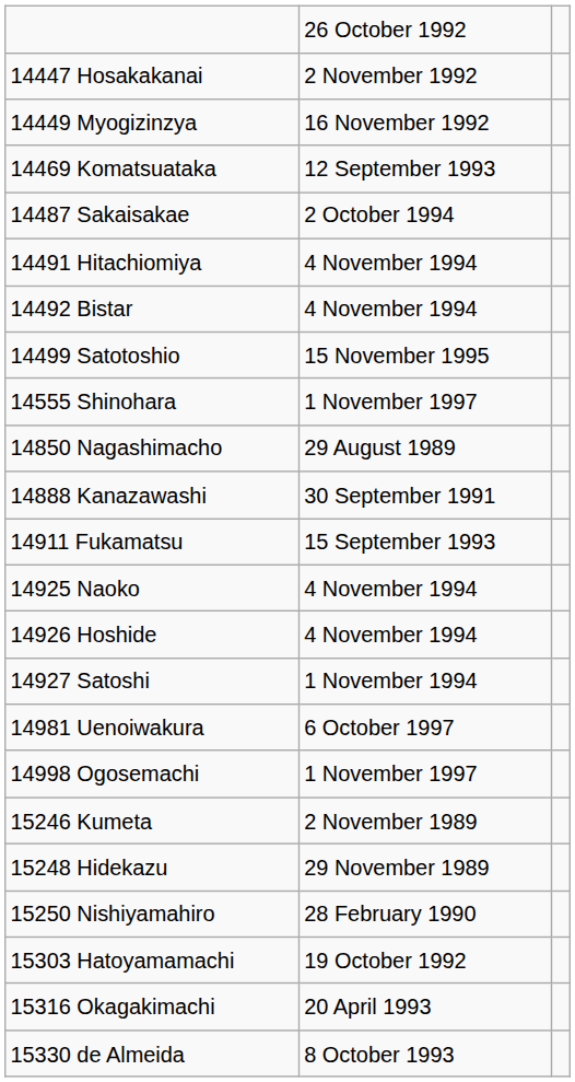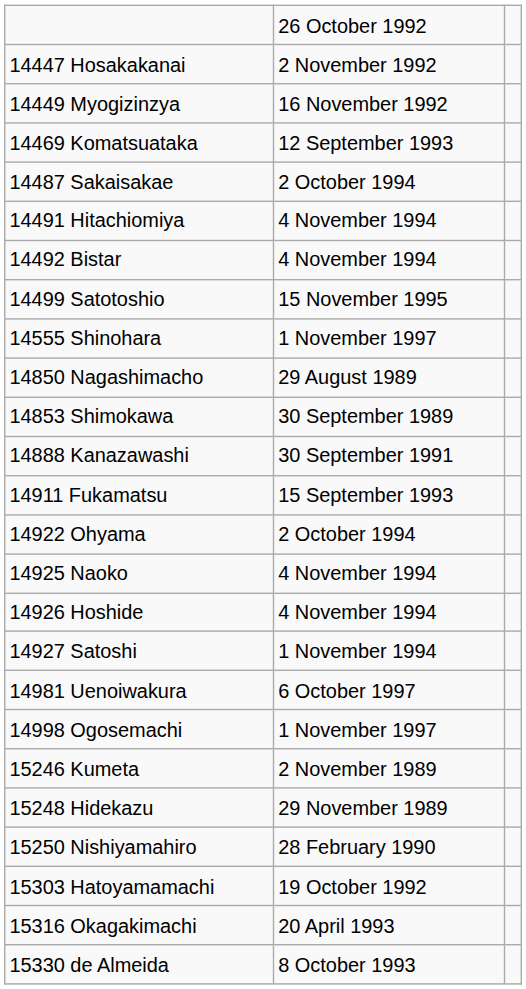 <table class="wikitable" style="font-size: 89%; float: left; width: 26em; margin-right: 1em; height: 700px">
 <tr>
 <td></td>
 <td>26 October 1992</td>
 <td> </td>
 </tr>
 <tr>
 <td>14447 Hosakakanai</td>
 <td>2 November 1992</td>
 <td> </td>
 </tr>
 <tr>
 <td>14449 Myogizinzya</td>
 <td>16 November 1992</td>
 <td> </td>
 </tr>
 <tr>
 <td>14469 Komatsuataka</td>
 <td>12 September 1993</td>
 <td> </td>
 </tr>
 <tr>
 <td>14487 Sakaisakae</td>
 <td>2 October 1994</td>
 <td> </td>
 </tr>
 <tr>
 <td>14491 Hitachiomiya</td>
 <td>4 November 1994</td>
 <td> </td>
 </tr>
 <tr>
 <td>14492 Bistar</td>
 <td>4 November 1994</td>
 <td> </td>
 </tr>
 <tr>
 <td>14499 Satotoshio</td>
 <td>15 November 1995</td>
 <td> </td>
 </tr>
 <tr>
 <td>14555 Shinohara</td>
 <td>1 November 1997</td>
 <td> </td>
 </tr>
 <tr>
 <td>14850 Nagashimacho</td>
 <td>29 August 1989</td>
 <td> </td>
 </tr>
 <tr>
+<td>14853 Shimokawa</td>
+<td>30 September 1989</td>
+<td> </td>
+</tr>
+<tr>
 <td>14888 Kanazawashi</td>
 <td>30 September 1991</td>
 <td> </td>
 </tr>
 <tr>
 <td>14911 Fukamatsu</td>
 <td>15 September 1993</td>
+<td> </td>
+</tr>
+<tr>
+<td>14922 Ohyama</td>
+<td>2 October 1994</td>
 <td> </td>
 </tr>
 <tr>
 <td>14925 Naoko</td>
 <td>4 November 1994</td>
 <td> </td>
 </tr>
 <tr>
 <td>14926 Hoshide</td>
 <td>4 November 1994</td>
 <td> </td>
 </tr>
 <tr>
 <td>14927 Satoshi</td>
 <td>1 November 1994</td>
 <td> </td>
 </tr>
 <tr>
 <td>14981 Uenoiwakura</td>
 <td>6 October 1997</td>
 <td> </td>
 </tr>
 <tr>
 <td>14998 Ogosemachi</td>
 <td>1 November 1997</td>
 <td> </td>
 </tr>
 <tr>
 <td>15246 Kumeta</td>
 <td>2 November 1989</td>
 <td> </td>
 </tr>
 <tr>
 <td>15248 Hidekazu</td>
 <td>29 November 1989</td>
 <td> </td>
 </tr>
 <tr>
 <td>15250 Nishiyamahiro</td>
 <td>28 February 1990</td>
 <td> </td>
 </tr>
 <tr>
 <td>15303 Hatoyamamachi</td>
 <td>19 October 1992</td>
 <td> </td>
 </tr>
 <tr>
 <td>15316 Okagakimachi</td>
 <td>20 April 1993</td>
 <td> </td>
 </tr>
 <tr>
 <td>15330 de Almeida</td>
 <td>8 October 1993</td>
 <td> </td>
 </tr>
 </table>
